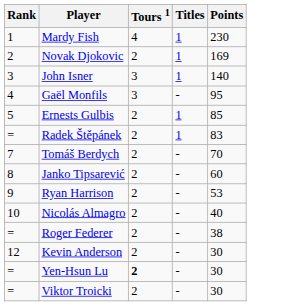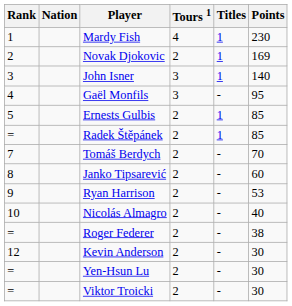 <table class="sortable wikitable">
 <tr>
 <th>Rank</th>
+<th>Nation</th>
 <th>Player</th>
 <th>Tours <sup>1</sup></th>
 <th>Titles</th>
 <th>Points</th>
 </tr>
 <tr>
 <td>1</td>
+<td></td>
 <td><a href='#'>Mardy Fish</a></td>
 <td>4</td>
 <td><a href='#'>1</a></td>
 <td>230<br></td>
 </tr>
 <tr>
 <td>2</td>
+<td></td>
 <td><a href='#'>Novak Djokovic</a></td>
 <td>2</td>
 <td><a href='#'>1</a></td>
 <td>169</td>
 </tr>
 <tr>
 <td>3</td>
+<td></td>
 <td><a href='#'>John Isner</a></td>
 <td>3</td>
 <td><a href='#'>1</a></td>
 <td>140</td>
 </tr>
 <tr>
 <td>4</td>
+<td></td>
 <td><a href='#'>Gaël Monfils</a></td>
 <td>3</td>
 <td>-</td>
 <td>95</td>
 </tr>
 <tr>
 <td>5</td>
+<td></td>
 <td><a href='#'>Ernests Gulbis</a></td>
 <td>2</td>
 <td><a href='#'>1</a></td>
 <td>85</td>
 </tr>
 <tr>
 <td>=</td>
+<td></td>
 <td><a href='#'>Radek Štěpánek</a></td>
 <td>2</td>
 <td><a href='#'>1</a></td>
-<td>83</td>
+<td>85</td>
 </tr>
 <tr>
 <td>7</td>
+<td></td>
 <td><a href='#'>Tomáš Berdych</a></td>
 <td>2</td>
 <td>-</td>
 <td>70</td>
 </tr>
 <tr>
 <td>8</td>
+<td></td>
 <td><a href='#'>Janko Tipsarević</a></td>
 <td>2</td>
 <td>-</td>
 <td>60</td>
 </tr>
 <tr>
 <td>9</td>
+<td></td>
 <td><a href='#'>Ryan Harrison</a></td>
 <td>2</td>
 <td>-</td>
 <td>53</td>
 </tr>
 <tr>
 <td>10</td>
+<td></td>
 <td><a href='#'>Nicolás Almagro</a></td>
 <td>2</td>
 <td>-</td>
 <td>40</td>
 </tr>
 <tr>
 <td>=</td>
+<td></td>
 <td><a href='#'>Roger Federer</a></td>
 <td>2</td>
 <td>-</td>
 <td>38</td>
 </tr>
 <tr>
 <td>12</td>
+<td></td>
 <td><a href='#'>Kevin Anderson</a></td>
 <td>2</td>
 <td>-</td>
 <td>30</td>
 </tr>
 <tr>
 <td>=</td>
+<td></td>
 <td><a href='#'>Yen-Hsun Lu</a></td>
-<td><strong>2</strong></td>
+<td>2</td>
 <td>-</td>
 <td>30</td>
 </tr>
 <tr>
 <td>=</td>
+<td></td>
 <td><a href='#'>Viktor Troicki</a></td>
 <td>2</td>
 <td>-</td>
 <td>30<br></td>
 </tr>
 </table>
